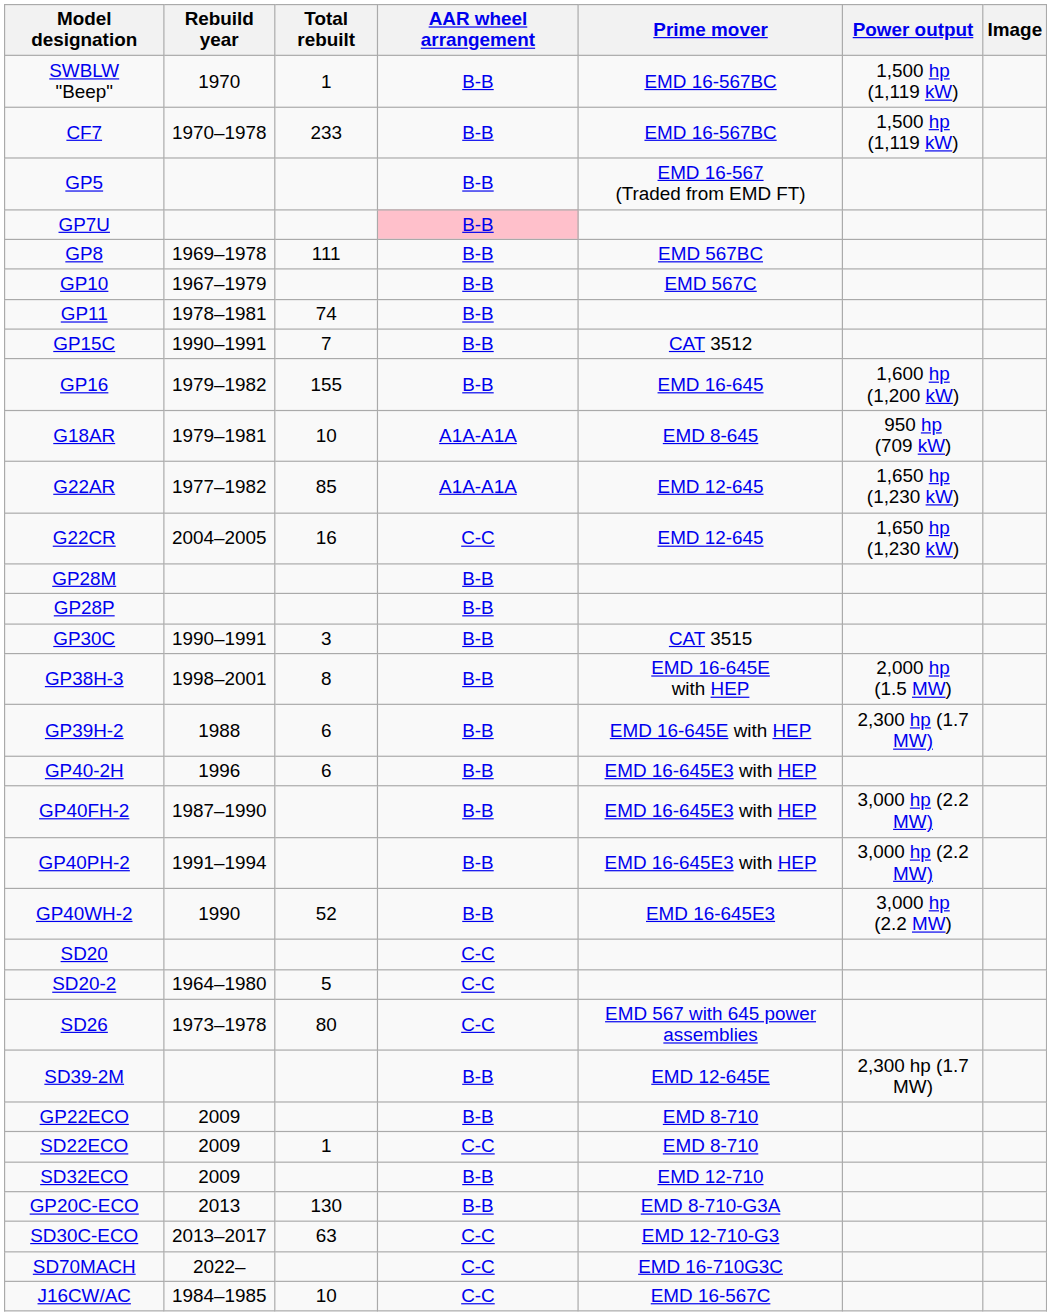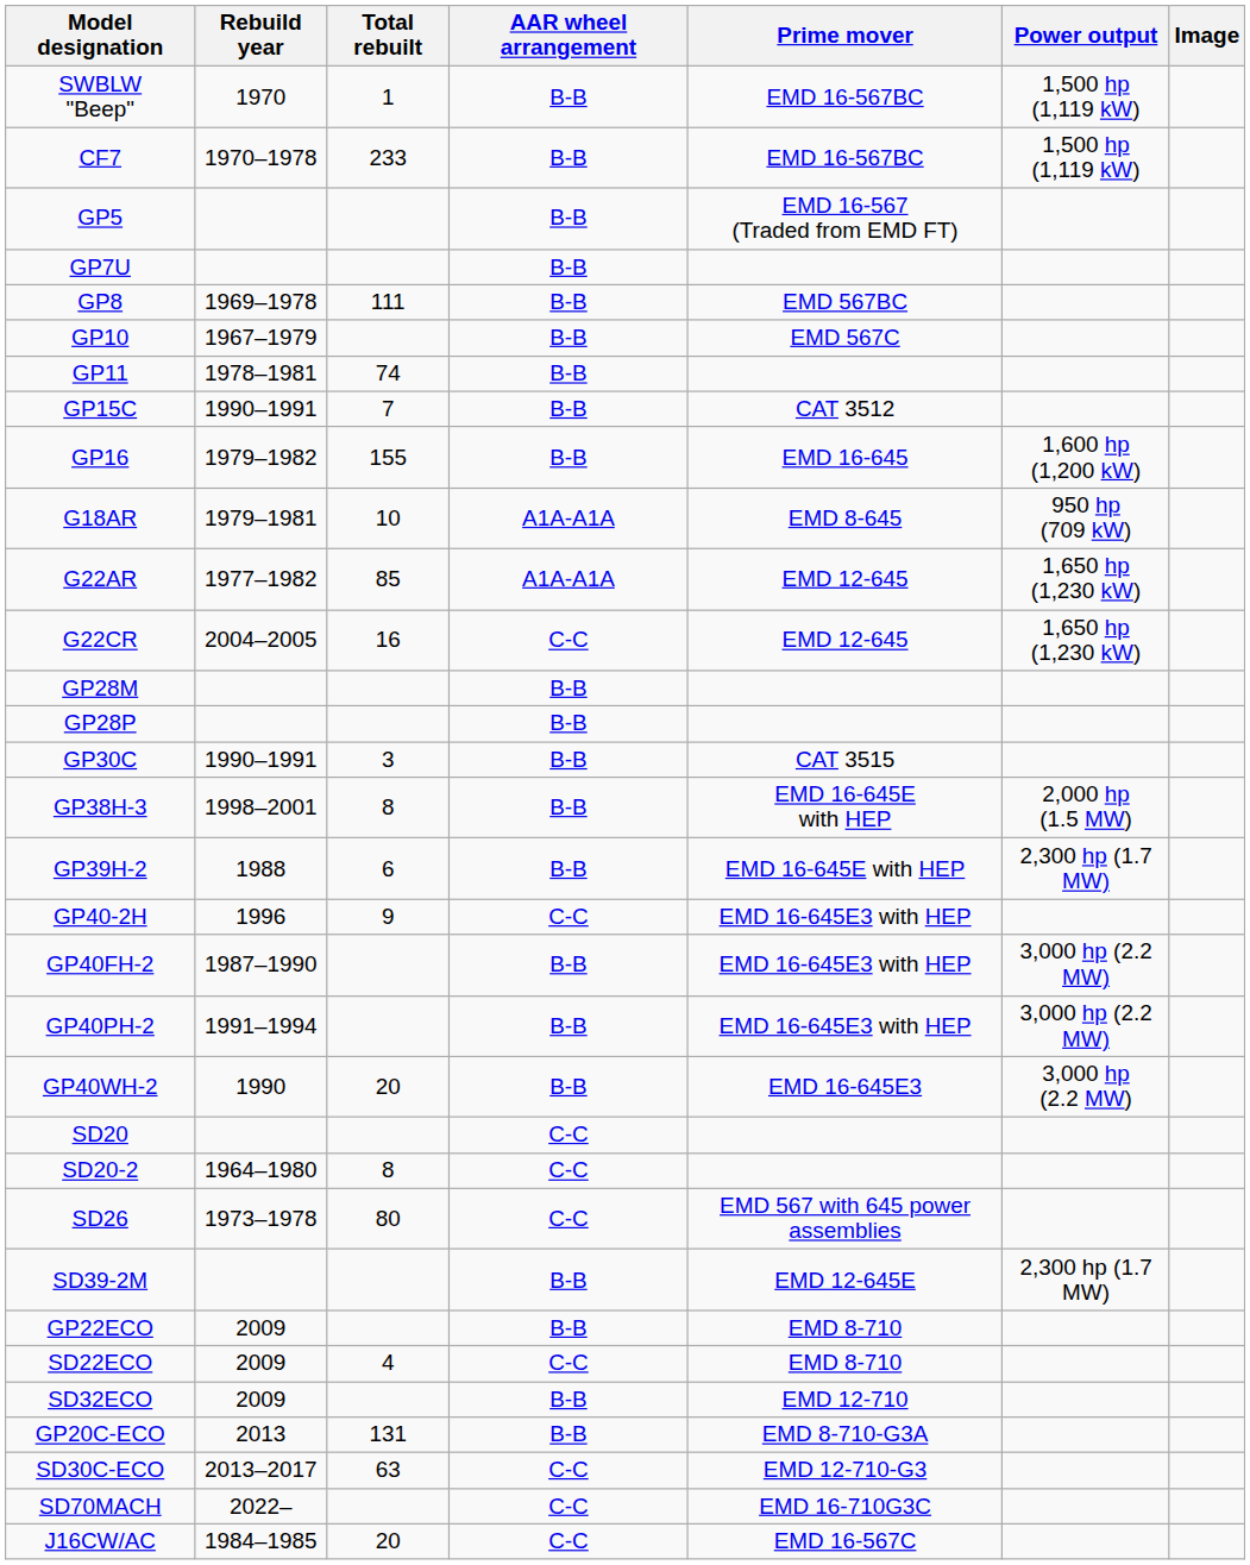 <table class="wikitable sortable" style="width: 100%">
 <tr>
 <th>Model designation</th>
 <th>Rebuild year</th>
 <th>Total rebuilt</th>
 <th><a href='#'>AAR wheel arrangement</a></th>
 <th><a href='#'>Prime mover</a></th>
 <th><a href='#'>Power output</a></th>
 <th class="unsortable">Image</th>
 </tr>
 <tr align="center">
 <td><a href='#'>SWBLW</a><br>"Beep"</td>
 <td>1970</td>
 <td>1</td>
 <td><a href='#'>B-B</a></td>
 <td><a href='#'>EMD 16-567BC</a></td>
 <td>1,500 <a href='#'>hp</a><br>(1,119 <a href='#'>kW</a>)</td>
 <td></td>
 </tr>
 <tr align="center">
 <td><a href='#'>CF7</a></td>
 <td>1970–1978</td>
 <td>233</td>
 <td><a href='#'>B-B</a></td>
 <td><a href='#'>EMD 16-567BC</a></td>
 <td>1,500 <a href='#'>hp</a><br>(1,119 <a href='#'>kW</a>)</td>
 <td></td>
 </tr>
 <tr align="center">
 <td><a href='#'>GP5</a></td>
 <td></td>
 <td></td>
 <td><a href='#'>B-B</a></td>
 <td><a href='#'>EMD 16-567</a><br>(Traded from EMD FT)</td>
 <td></td>
 <td></td>
 </tr>
 <tr align="center">
 <td><a href='#'>GP7U</a></td>
 <td></td>
 <td></td>
-<td style="background: pink;"><a href='#'>B-B</a></td>
+<td><a href='#'>B-B</a></td>
 <td></td>
 <td></td>
 <td></td>
 </tr>
 <tr align="center">
 <td><a href='#'>GP8</a></td>
 <td>1969–1978</td>
 <td>111</td>
 <td><a href='#'>B-B</a></td>
 <td><a href='#'>EMD 567BC</a></td>
 <td></td>
 <td></td>
 </tr>
 <tr align="center">
 <td><a href='#'>GP10</a></td>
 <td>1967–1979</td>
 <td></td>
 <td><a href='#'>B-B</a></td>
 <td><a href='#'>EMD 567C</a></td>
 <td></td>
 <td></td>
 </tr>
 <tr align="center">
 <td><a href='#'>GP11</a></td>
 <td>1978–1981</td>
 <td>74</td>
 <td><a href='#'>B-B</a></td>
 <td></td>
 <td></td>
 <td></td>
 </tr>
 <tr align="center">
 <td><a href='#'>GP15C</a></td>
 <td>1990–1991</td>
 <td>7</td>
 <td><a href='#'>B-B</a></td>
 <td><a href='#'>CAT</a> 3512</td>
 <td></td>
 <td></td>
 </tr>
 <tr align="center">
 <td><a href='#'>GP16</a></td>
 <td>1979–1982</td>
 <td>155</td>
 <td><a href='#'>B-B</a></td>
 <td><a href='#'>EMD 16-645</a></td>
 <td>1,600 <a href='#'>hp</a><br>(1,200 <a href='#'>kW</a>)</td>
 <td></td>
 </tr>
 <tr align="center">
 <td><a href='#'>G18AR</a></td>
 <td>1979–1981</td>
 <td>10</td>
 <td><a href='#'>A1A-A1A</a></td>
 <td><a href='#'>EMD 8-645</a></td>
 <td>950 <a href='#'>hp</a><br>(709 <a href='#'>kW</a>)</td>
 <td></td>
 </tr>
 <tr align="center">
 <td><a href='#'>G22AR</a></td>
 <td>1977–1982</td>
 <td>85</td>
 <td><a href='#'>A1A-A1A</a></td>
 <td><a href='#'>EMD 12-645</a></td>
 <td>1,650 <a href='#'>hp</a><br>(1,230 <a href='#'>kW</a>)</td>
 <td></td>
 </tr>
 <tr align="center">
 <td><a href='#'>G22CR</a></td>
 <td>2004–2005</td>
 <td>16</td>
 <td><a href='#'>C-C</a></td>
 <td><a href='#'>EMD 12-645</a></td>
 <td>1,650 <a href='#'>hp</a><br>(1,230 <a href='#'>kW</a>)</td>
 <td></td>
 </tr>
 <tr align="center">
 <td><a href='#'>GP28M</a></td>
 <td></td>
 <td></td>
 <td><a href='#'>B-B</a></td>
 <td></td>
 <td></td>
 <td></td>
 </tr>
 <tr align="center">
 <td><a href='#'>GP28P</a></td>
 <td></td>
 <td></td>
 <td><a href='#'>B-B</a></td>
 <td></td>
 <td></td>
 <td></td>
 </tr>
 <tr align="center">
 <td><a href='#'>GP30C</a></td>
 <td>1990–1991</td>
 <td>3</td>
 <td><a href='#'>B-B</a></td>
 <td><a href='#'>CAT</a> 3515</td>
 <td></td>
 <td></td>
 </tr>
 <tr align="center">
 <td><a href='#'>GP38H-3</a></td>
 <td>1998–2001</td>
 <td>8</td>
 <td><a href='#'>B-B</a></td>
 <td><a href='#'>EMD 16-645E</a><br>with <a href='#'>HEP</a></td>
 <td>2,000 <a href='#'>hp</a><br>(1.5 <a href='#'>MW</a>)</td>
 <td></td>
 </tr>
 <tr align="center">
 <td><a href='#'>GP39H-2</a></td>
 <td>1988</td>
 <td>6</td>
 <td><a href='#'>B-B</a></td>
 <td><a href='#'>EMD 16-645E</a> with <a href='#'>HEP</a></td>
 <td>2,300 <a href='#'>hp</a> (1.7 <a href='#'>MW)</a></td>
 <td></td>
 </tr>
 <tr align="center">
 <td><a href='#'>GP40-2H</a></td>
 <td>1996</td>
-<td>6</td>
-<td><a href='#'>B-B</a></td>
+<td>9</td>
+<td><a href='#'>C-C</a></td>
 <td><a href='#'>EMD 16-645E3</a> with <a href='#'>HEP</a></td>
 <td></td>
 <td></td>
 </tr>
 <tr align="center">
 <td><a href='#'>GP40FH-2</a></td>
 <td>1987–1990</td>
 <td></td>
 <td><a href='#'>B-B</a></td>
 <td><a href='#'>EMD 16-645E3</a> with <a href='#'>HEP</a></td>
 <td>3,000 <a href='#'>hp</a> (2.2 <a href='#'>MW)</a></td>
 <td></td>
 </tr>
 <tr align="center">
 <td><a href='#'>GP40PH-2</a></td>
 <td>1991–1994</td>
 <td></td>
 <td><a href='#'>B-B</a></td>
 <td><a href='#'>EMD 16-645E3</a> with <a href='#'>HEP</a></td>
 <td>3,000 <a href='#'>hp</a> (2.2 <a href='#'>MW)</a></td>
 <td></td>
 </tr>
 <tr align="center">
 <td><a href='#'>GP40WH-2</a></td>
 <td>1990</td>
-<td>52</td>
+<td>20</td>
 <td><a href='#'>B-B</a></td>
 <td><a href='#'>EMD 16-645E3</a></td>
 <td>3,000 <a href='#'>hp</a><br>(2.2 <a href='#'>MW</a>)</td>
 <td></td>
 </tr>
 <tr align="center">
 <td><a href='#'>SD20</a></td>
 <td></td>
 <td></td>
 <td><a href='#'>C-C</a></td>
 <td></td>
 <td></td>
 <td></td>
 </tr>
 <tr align="center">
 <td><a href='#'>SD20-2</a></td>
 <td>1964–1980</td>
-<td>5</td>
+<td>8</td>
 <td><a href='#'>C-C</a></td>
 <td></td>
 <td></td>
 <td></td>
 </tr>
 <tr align="center">
 <td><a href='#'>SD26</a></td>
 <td>1973–1978</td>
 <td>80</td>
 <td><a href='#'>C-C</a></td>
 <td><a href='#'>EMD 567 with 645 power assemblies</a></td>
 <td></td>
 <td></td>
 </tr>
 <tr align="center">
 <td><a href='#'>SD39-2M</a></td>
 <td></td>
 <td></td>
 <td><a href='#'>B-B</a></td>
 <td><a href='#'>EMD 12-645E</a></td>
 <td>2,300 hp (1.7 MW)</td>
 <td></td>
 </tr>
 <tr align="center">
 <td><a href='#'>GP22ECO</a></td>
 <td>2009</td>
 <td></td>
 <td><a href='#'>B-B</a></td>
 <td><a href='#'>EMD 8-710</a></td>
 <td></td>
 <td></td>
 </tr>
 <tr align="center">
 <td><a href='#'>SD22ECO</a></td>
 <td>2009</td>
-<td>1</td>
+<td>4</td>
 <td><a href='#'>C-C</a></td>
 <td><a href='#'>EMD 8-710</a></td>
 <td></td>
 <td></td>
 </tr>
 <tr align="center">
 <td><a href='#'>SD32ECO</a></td>
 <td>2009</td>
 <td></td>
 <td><a href='#'>B-B</a></td>
 <td><a href='#'>EMD 12-710</a></td>
 <td></td>
 <td></td>
 </tr>
 <tr align="center">
 <td><a href='#'>GP20C-ECO</a></td>
 <td>2013</td>
-<td>130</td>
+<td>131</td>
 <td><a href='#'>B-B</a></td>
 <td><a href='#'>EMD 8-710-G3A</a></td>
 <td></td>
 <td></td>
 </tr>
 <tr align="center">
 <td><a href='#'>SD30C-ECO</a></td>
 <td>2013–2017</td>
 <td>63</td>
 <td><a href='#'>C-C</a></td>
 <td><a href='#'>EMD 12-710-G3</a></td>
 <td></td>
 <td></td>
 </tr>
 <tr align="center">
 <td><a href='#'>SD70MACH</a></td>
 <td>2022–</td>
 <td></td>
 <td><a href='#'>C-C</a></td>
 <td><a href='#'>EMD 16-710G3C</a></td>
 <td></td>
 <td></td>
 </tr>
 <tr align="center">
 <td><a href='#'>J16CW/AC</a></td>
 <td>1984–1985</td>
-<td>10</td>
+<td>20</td>
 <td><a href='#'>C-C</a></td>
 <td><a href='#'>EMD 16-567C</a></td>
 <td></td>
 <td></td>
 </tr>
 </table>
